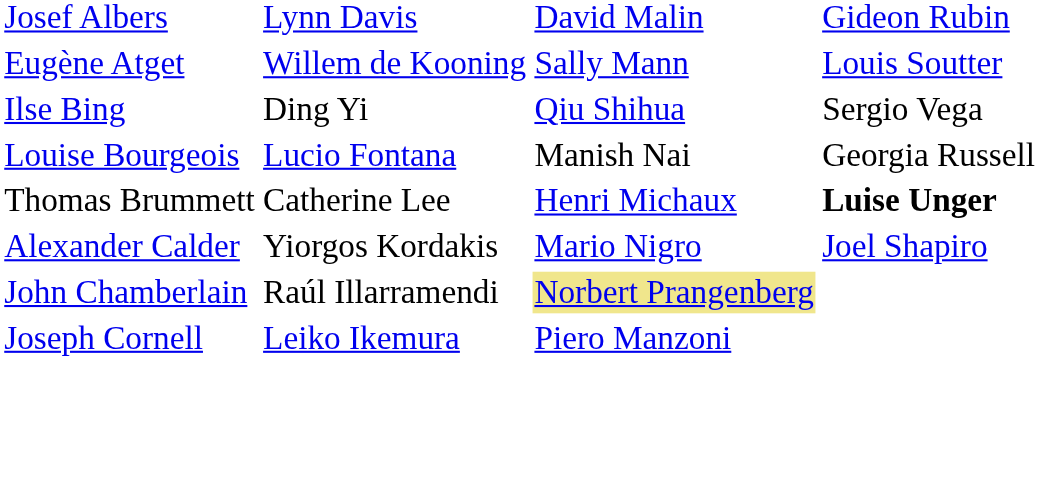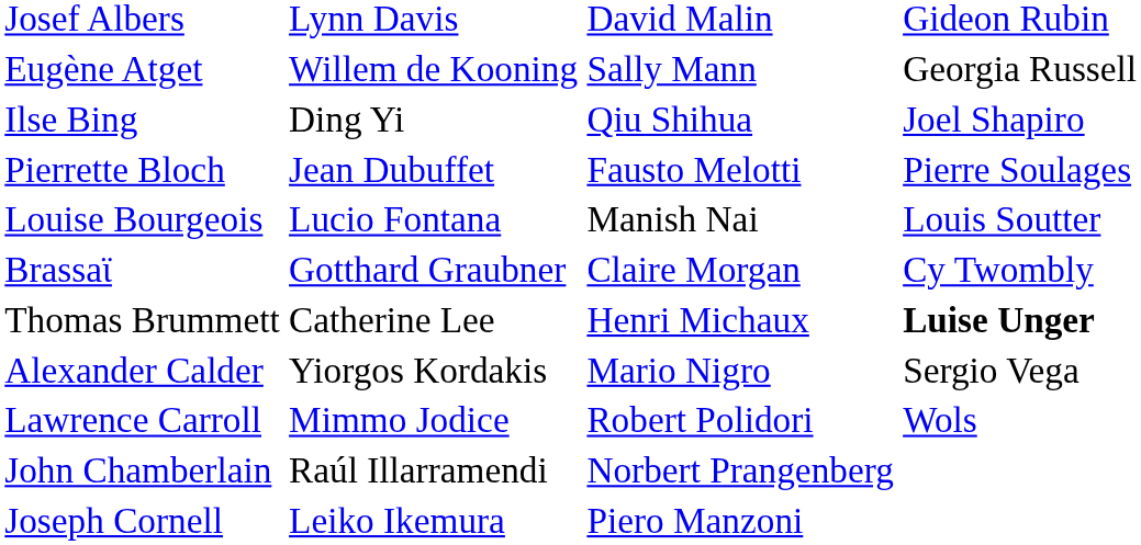 <table>
 <tr>
 <td><a href='#'>Josef Albers</a></td>
 <td><a href='#'>Lynn Davis</a></td>
 <td><a href='#'>David Malin</a></td>
 <td><a href='#'>Gideon Rubin</a></td>
 </tr>
 <tr>
 <td><a href='#'>Eugène Atget</a></td>
 <td><a href='#'>Willem de Kooning</a></td>
 <td><a href='#'>Sally Mann</a></td>
-<td><a href='#'>Louis Soutter</a></td>
+<td>Georgia Russell</td>
 </tr>
 <tr>
 <td><a href='#'>Ilse Bing</a></td>
 <td>Ding Yi</td>
 <td><a href='#'>Qiu Shihua</a></td>
-<td>Sergio Vega</td>
+<td><a href='#'>Joel Shapiro</a></td>
+</tr>
+<tr>
+<td><a href='#'>Pierrette Bloch</a></td>
+<td><a href='#'>Jean Dubuffet</a></td>
+<td><a href='#'>Fausto Melotti</a></td>
+<td><a href='#'>Pierre Soulages</a></td>
 </tr>
 <tr>
 <td><a href='#'>Louise Bourgeois</a></td>
 <td><a href='#'>Lucio Fontana</a></td>
 <td>Manish Nai</td>
-<td>Georgia Russell</td>
+<td><a href='#'>Louis Soutter</a></td>
+</tr>
+<tr>
+<td><a href='#'>Brassaϊ</a></td>
+<td><a href='#'>Gotthard Graubner</a></td>
+<td><a href='#'>Claire Morgan</a></td>
+<td><a href='#'>Cy Twombly</a></td>
 </tr>
 <tr>
 <td>Thomas Brummett</td>
 <td>Catherine Lee</td>
 <td><a href='#'>Henri Michaux</a></td>
 <td><strong>Luise Unger</strong></td>
 </tr>
 <tr>
 <td><a href='#'>Alexander Calder</a></td>
 <td>Yiorgos Kordakis</td>
 <td><a href='#'>Mario Nigro</a></td>
-<td><a href='#'>Joel Shapiro</a></td>
+<td>Sergio Vega</td>
+</tr>
+<tr>
+<td><a href='#'>Lawrence Carroll</a></td>
+<td><a href='#'>Mimmo Jodice</a></td>
+<td><a href='#'>Robert Polidori</a></td>
+<td><a href='#'>Wols</a></td>
 </tr>
 <tr>
 <td><a href='#'>John Chamberlain</a></td>
 <td>Raúl Illarramendi</td>
-<td style="background: khaki;"><a href='#'>Norbert Prangenberg</a></td>
+<td><a href='#'>Norbert Prangenberg</a></td>
 <td></td>
 </tr>
 <tr>
 <td><a href='#'>Joseph Cornell</a></td>
 <td><a href='#'>Leiko Ikemura</a></td>
 <td><a href='#'>Piero Manzoni</a></td>
 <td></td>
 </tr>
 </table>
